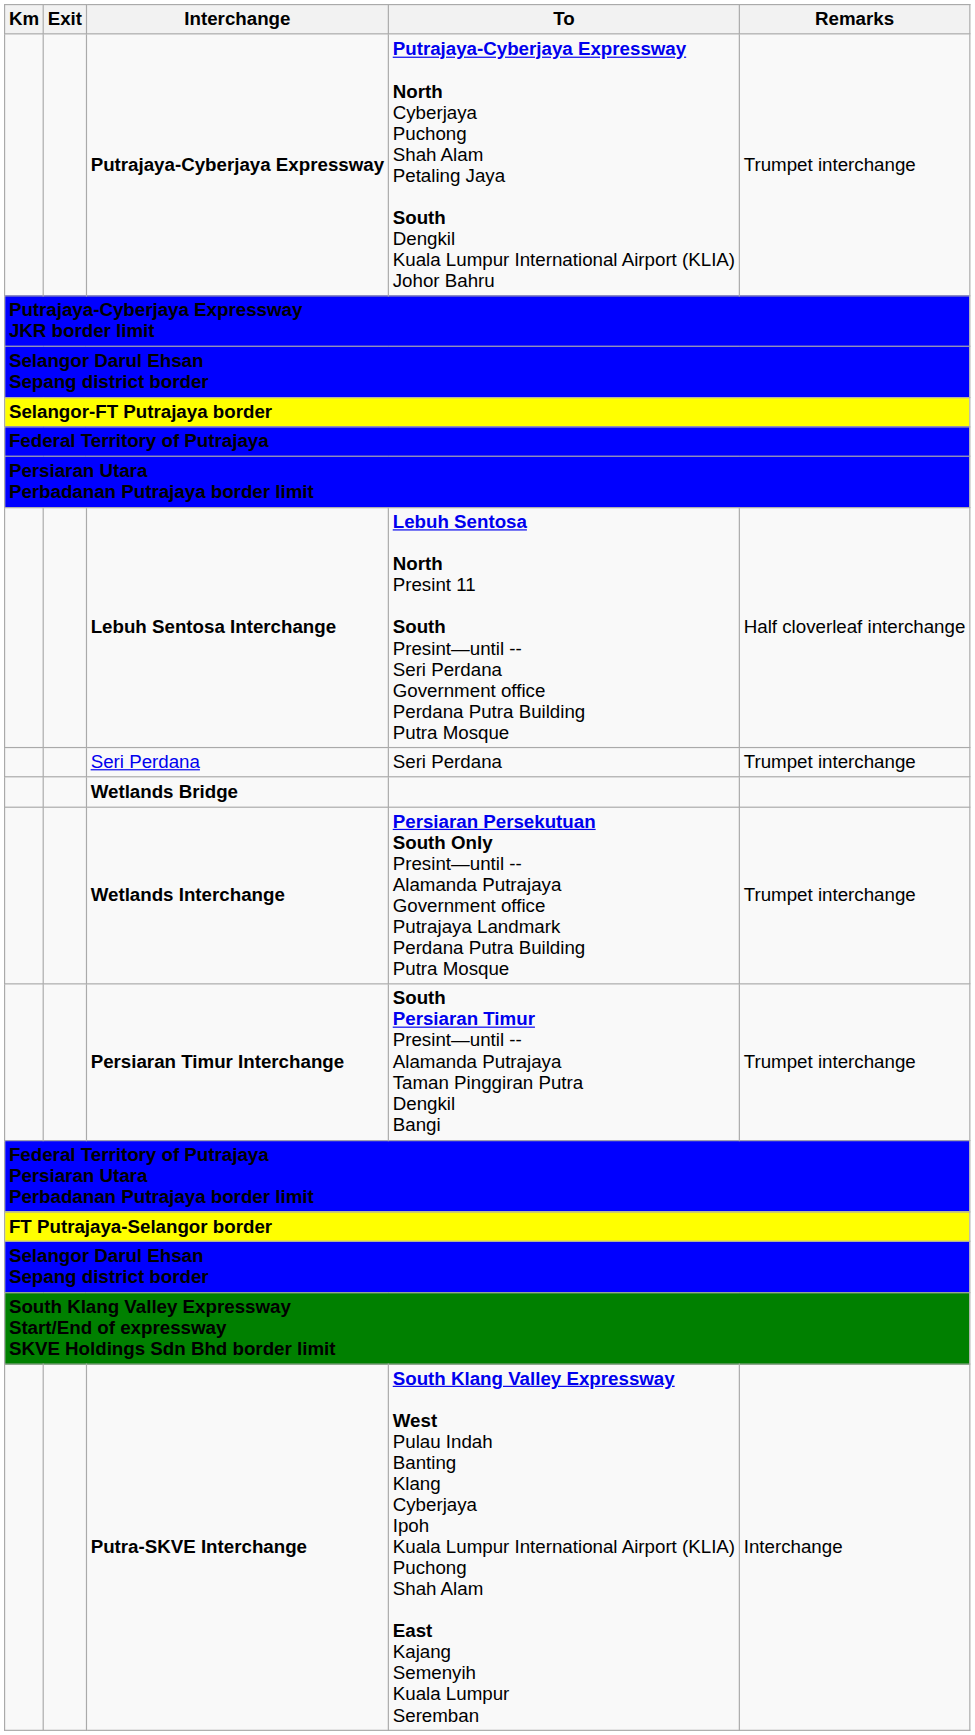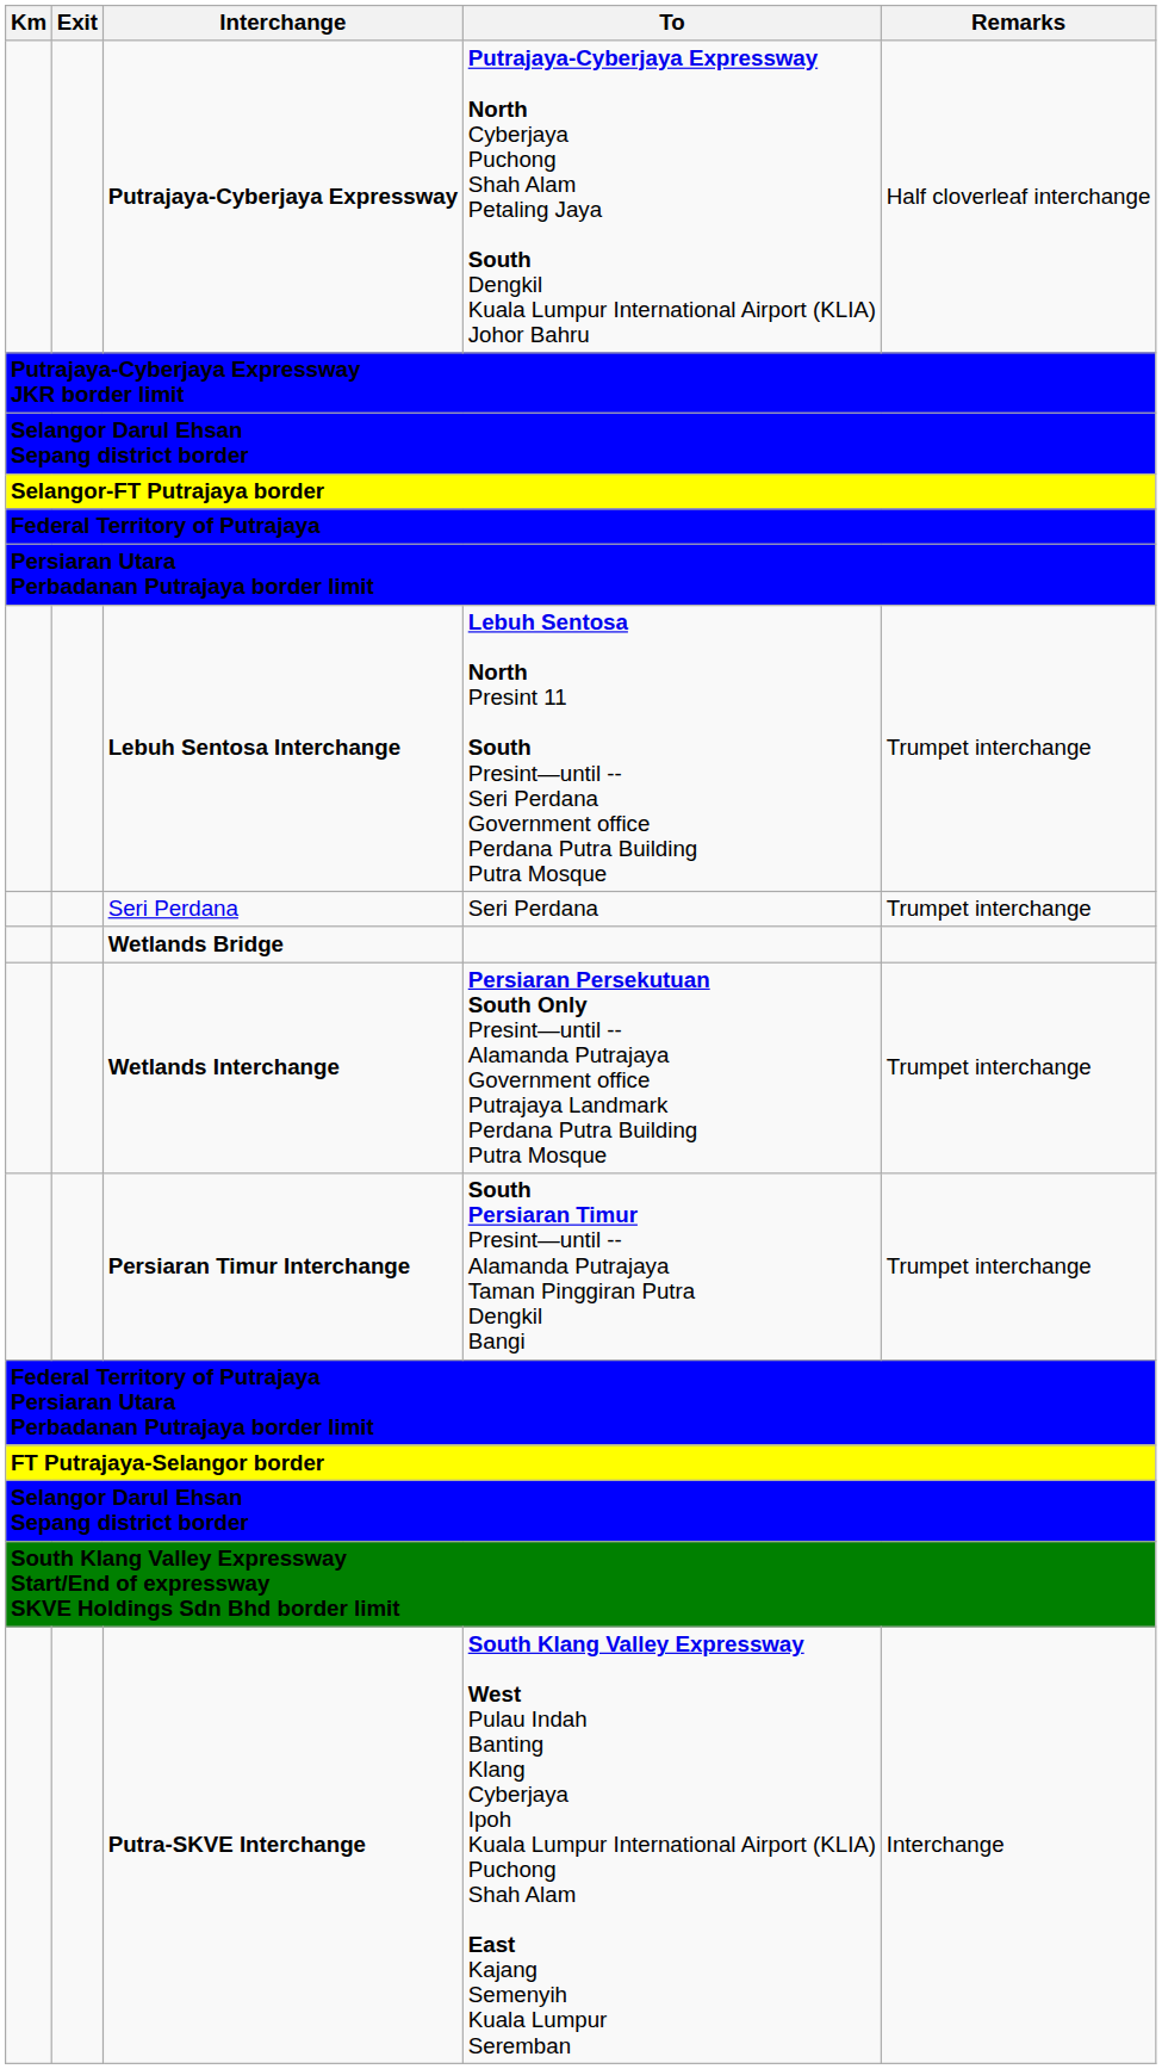 <table class="wikitable">
 <tr>
 <th>Km</th>
 <th>Exit</th>
 <th>Interchange</th>
 <th>To</th>
 <th>Remarks</th>
 </tr>
 <tr>
 <td></td>
 <td></td>
 <td><strong>Putrajaya-Cyberjaya Expressway</strong></td>
 <td> <strong><a href='#'>Putrajaya-Cyberjaya Expressway</a></strong><br><br><strong>North</strong><br>Cyberjaya<br>Puchong<br>Shah Alam<br>Petaling Jaya<br><br><strong>South</strong><br>Dengkil<br>Kuala Lumpur International Airport (KLIA) <br>Johor Bahru</td>
-<td>Trumpet interchange</td>
+<td>Half cloverleaf interchange</td>
 </tr>
 <tr>
 <td style="width:600px" colspan="6" style="text-align:center" bgcolor="blue"><strong><span> Putrajaya-Cyberjaya Expressway<br>JKR border limit</span></strong></td>
 </tr>
 <tr>
 <td style="width:600px" colspan="6" style="text-align:center" bgcolor="blue"><strong><span>Selangor Darul Ehsan<br>Sepang district border</span></strong></td>
 </tr>
 <tr>
 <td style="width:600px" colspan="6" style="text-align:center" bgcolor="yellow"><strong><span>Selangor-FT Putrajaya border</span></strong></td>
 </tr>
 <tr>
 <td style="width:600px" colspan="6" style="text-align:center" bgcolor="blue"><strong><span>Federal Territory of Putrajaya</span></strong></td>
 </tr>
 <tr>
 <td style="width:600px" colspan="6" style="text-align:center" bgcolor="blue"><strong><span>Persiaran Utara<br>Perbadanan Putrajaya border limit</span></strong></td>
 </tr>
 <tr>
 <td></td>
 <td></td>
 <td><strong>Lebuh Sentosa Interchange</strong></td>
 <td><strong><a href='#'>Lebuh Sentosa</a></strong><br><br><strong>North</strong><br>Presint 11<br><br><strong>South</strong><br>Presint—until --<br>Seri Perdana<br>Government office<br>Perdana Putra Building<br>Putra Mosque</td>
-<td>Half cloverleaf interchange</td>
+<td>Trumpet interchange</td>
 </tr>
 <tr>
 <td></td>
 <td></td>
 <td><a href='#'>Seri Perdana</a></td>
 <td>Seri Perdana</td>
 <td>Trumpet interchange</td>
 </tr>
 <tr>
 <td></td>
 <td></td>
 <td><strong>Wetlands Bridge</strong></td>
 <td></td>
 <td></td>
 </tr>
 <tr>
 <td></td>
 <td></td>
 <td><strong>Wetlands Interchange</strong></td>
 <td><strong><a href='#'>Persiaran Persekutuan</a></strong><br><strong>South Only</strong><br>Presint—until --<br>Alamanda Putrajaya<br>Government office<br>Putrajaya Landmark<br>Perdana Putra Building<br>Putra Mosque</td>
 <td>Trumpet interchange</td>
 </tr>
 <tr>
 <td></td>
 <td></td>
 <td><strong>Persiaran Timur Interchange</strong></td>
 <td><strong>South</strong><br><strong><a href='#'>Persiaran Timur</a></strong><br>Presint—until --<br>Alamanda Putrajaya<br>Taman Pinggiran Putra<br>Dengkil<br>Bangi</td>
 <td>Trumpet interchange</td>
 </tr>
 <tr>
 <td style="width:600px" colspan="6" style="text-align:center" bgcolor="blue"><strong><span>Federal Territory of Putrajaya<br>Persiaran Utara<br>Perbadanan Putrajaya border limit</span></strong></td>
 </tr>
 <tr>
 <td style="width:600px" colspan="6" style="text-align:center" bgcolor="yellow"><strong><span>FT Putrajaya-Selangor border</span></strong></td>
 </tr>
 <tr>
 <td style="width:600px" colspan="6" style="text-align:center" bgcolor="blue"><strong><span>Selangor Darul Ehsan<br>Sepang district border</span></strong></td>
 </tr>
 <tr>
 <td style="width:600px" colspan="6" style="text-align:center" bgcolor="green"><strong><span> South Klang Valley Expressway<br>Start/End of expressway<br>SKVE Holdings Sdn Bhd border limit</span></strong></td>
 </tr>
 <tr>
 <td></td>
 <td></td>
 <td><strong>Putra-SKVE Interchange</strong></td>
 <td> <strong><a href='#'>South Klang Valley Expressway</a></strong><br><br><strong>West</strong><br>Pulau Indah <br>Banting<br>Klang<br>Cyberjaya<br>Ipoh<br>Kuala Lumpur International Airport (KLIA) <br>Puchong<br>Shah Alam<br><br><strong>East</strong><br>Kajang<br>Semenyih<br>Kuala Lumpur<br>Seremban</td>
 <td>Interchange</td>
 </tr>
 </table>
